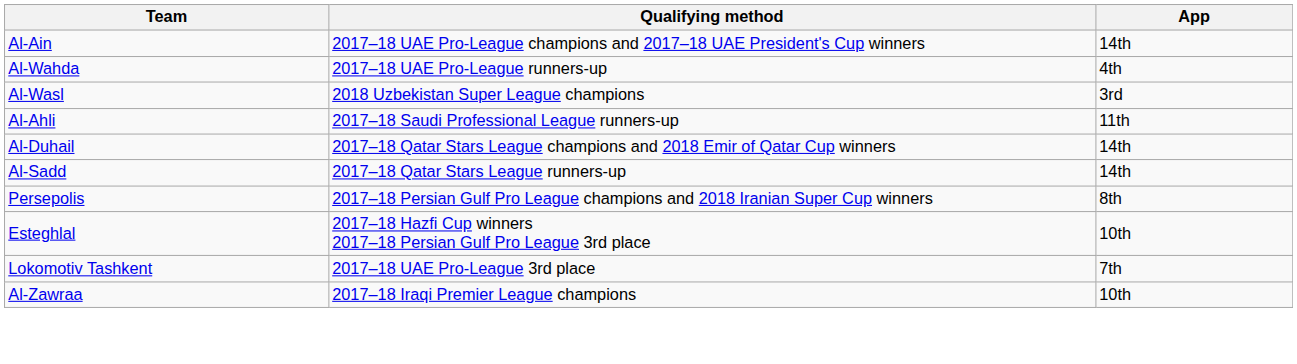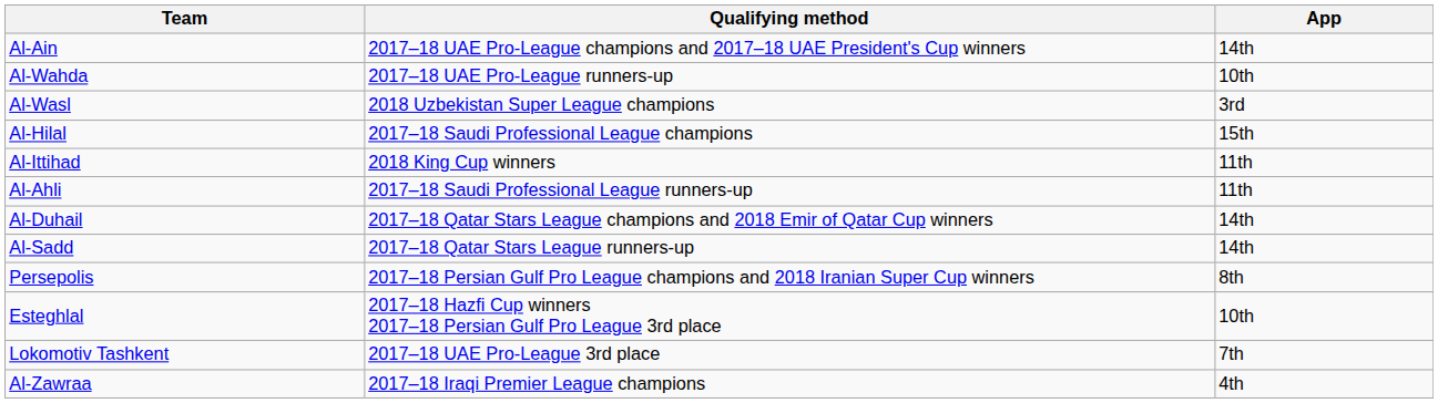 <table class="wikitable" style="table-layout:fixed;width:100%;">
 <tr>
 <th width=25%>Team</th>
 <th width=60%>Qualifying method</th>
 <th width=15%>App </th>
 </tr>
 <tr>
 <td> <a href='#'>Al-Ain</a></td>
 <td><a href='#'>2017–18 UAE Pro-League</a> champions and <a href='#'>2017–18 UAE President's Cup</a> winners</td>
 <td>14th </td>
 </tr>
 <tr>
 <td> <a href='#'>Al-Wahda</a></td>
 <td><a href='#'>2017–18 UAE Pro-League</a> runners-up</td>
-<td>4th </td>
+<td>10th </td>
 </tr>
 <tr>
 <td> <a href='#'>Al-Wasl</a></td>
 <td><a href='#'>2018 Uzbekistan Super League</a> champions</td>
 <td>3rd </td>
+</tr>
+<tr>
+<td> <a href='#'>Al-Hilal</a></td>
+<td><a href='#'>2017–18 Saudi Professional League</a> champions</td>
+<td>15th </td>
+</tr>
+<tr>
+<td> <a href='#'>Al-Ittihad</a></td>
+<td><a href='#'>2018 King Cup</a> winners</td>
+<td>11th </td>
 </tr>
 <tr>
 <td> <a href='#'>Al-Ahli</a></td>
 <td><a href='#'>2017–18 Saudi Professional League</a> runners-up</td>
 <td>11th </td>
 </tr>
 <tr>
 <td> <a href='#'>Al-Duhail</a></td>
 <td><a href='#'>2017–18 Qatar Stars League</a> champions and <a href='#'>2018 Emir of Qatar Cup</a> winners</td>
 <td>14th </td>
 </tr>
 <tr>
 <td> <a href='#'>Al-Sadd</a></td>
 <td><a href='#'>2017–18 Qatar Stars League</a> runners-up</td>
 <td>14th </td>
 </tr>
 <tr>
 <td> <a href='#'>Persepolis</a></td>
 <td><a href='#'>2017–18 Persian Gulf Pro League</a> champions and <a href='#'>2018 Iranian Super Cup</a> winners</td>
 <td>8th </td>
 </tr>
 <tr>
 <td> <a href='#'>Esteghlal</a></td>
 <td><a href='#'>2017–18 Hazfi Cup</a> winners<br><a href='#'>2017–18 Persian Gulf Pro League</a> 3rd place</td>
 <td>10th </td>
 </tr>
 <tr>
 <td> <a href='#'>Lokomotiv Tashkent</a></td>
 <td><a href='#'>2017–18 UAE Pro-League</a> 3rd place</td>
 <td>7th </td>
 </tr>
 <tr>
 <td> <a href='#'>Al-Zawraa</a></td>
 <td><a href='#'>2017–18 Iraqi Premier League</a> champions</td>
-<td>10th </td>
+<td>4th </td>
 </tr>
 </table>
